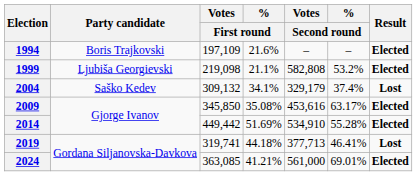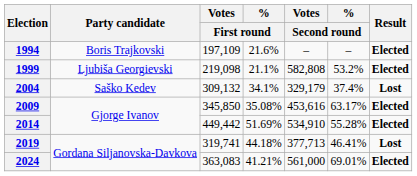 <table class=wikitable style=text-align:center>
 <tr>
 <th rowspan="2">Election</th>
 <th rowspan="2">Party candidate</th>
 <th>Votes</th>
 <th>%</th>
 <th>Votes</th>
 <th>%</th>
 <th rowspan="2">Result</th>
 </tr>
 <tr>
 <th colspan="2">First round</th>
 <th colspan="2">Second round</th>
 </tr>
 <tr>
 <th><a href='#'>1994</a></th>
 <td><a href='#'>Boris Trajkovski</a></td>
 <td>197,109</td>
 <td>21.6%</td>
 <td>–</td>
 <td>–</td>
 <td><strong>Elected</strong> </td>
 </tr>
 <tr>
 <th><a href='#'>1999</a></th>
 <td><a href='#'>Ljubiša Georgievski</a></td>
 <td>219,098</td>
 <td>21.1%</td>
 <td>582,808</td>
 <td>53.2%</td>
 <td><strong>Elected</strong> </td>
 </tr>
 <tr>
 <th><a href='#'>2004</a></th>
 <td><a href='#'>Saško Kedev</a></td>
 <td>309,132</td>
 <td>34.1%</td>
 <td>329,179</td>
 <td>37.4%</td>
 <td><strong>Lost</strong> </td>
 </tr>
 <tr>
 <th><a href='#'>2009</a></th>
 <td rowspan="2"><a href='#'>Gjorge Ivanov</a></td>
 <td>345,850</td>
 <td>35.08%</td>
 <td>453,616</td>
 <td>63.17%</td>
 <td><strong>Elected</strong> </td>
 </tr>
 <tr>
 <th><a href='#'>2014</a></th>
 <td>449,442</td>
 <td>51.69%</td>
 <td>534,910</td>
 <td>55.28%</td>
 <td><strong>Elected</strong> </td>
 </tr>
 <tr>
 <th><a href='#'>2019</a></th>
 <td rowspan=2><a href='#'>Gordana Siljanovska-Davkova</a></td>
 <td>319,741</td>
 <td>44.18%</td>
 <td>377,713</td>
 <td>46.41%</td>
 <td><strong>Lost</strong> </td>
 </tr>
 <tr>
 <th><a href='#'>2024</a></th>
-<td>363,085</td>
+<td>363,083</td>
 <td>41.21%</td>
 <td>561,000</td>
 <td>69.01%</td>
 <td><strong>Elected </strong> </td>
 </tr>
 </table>
